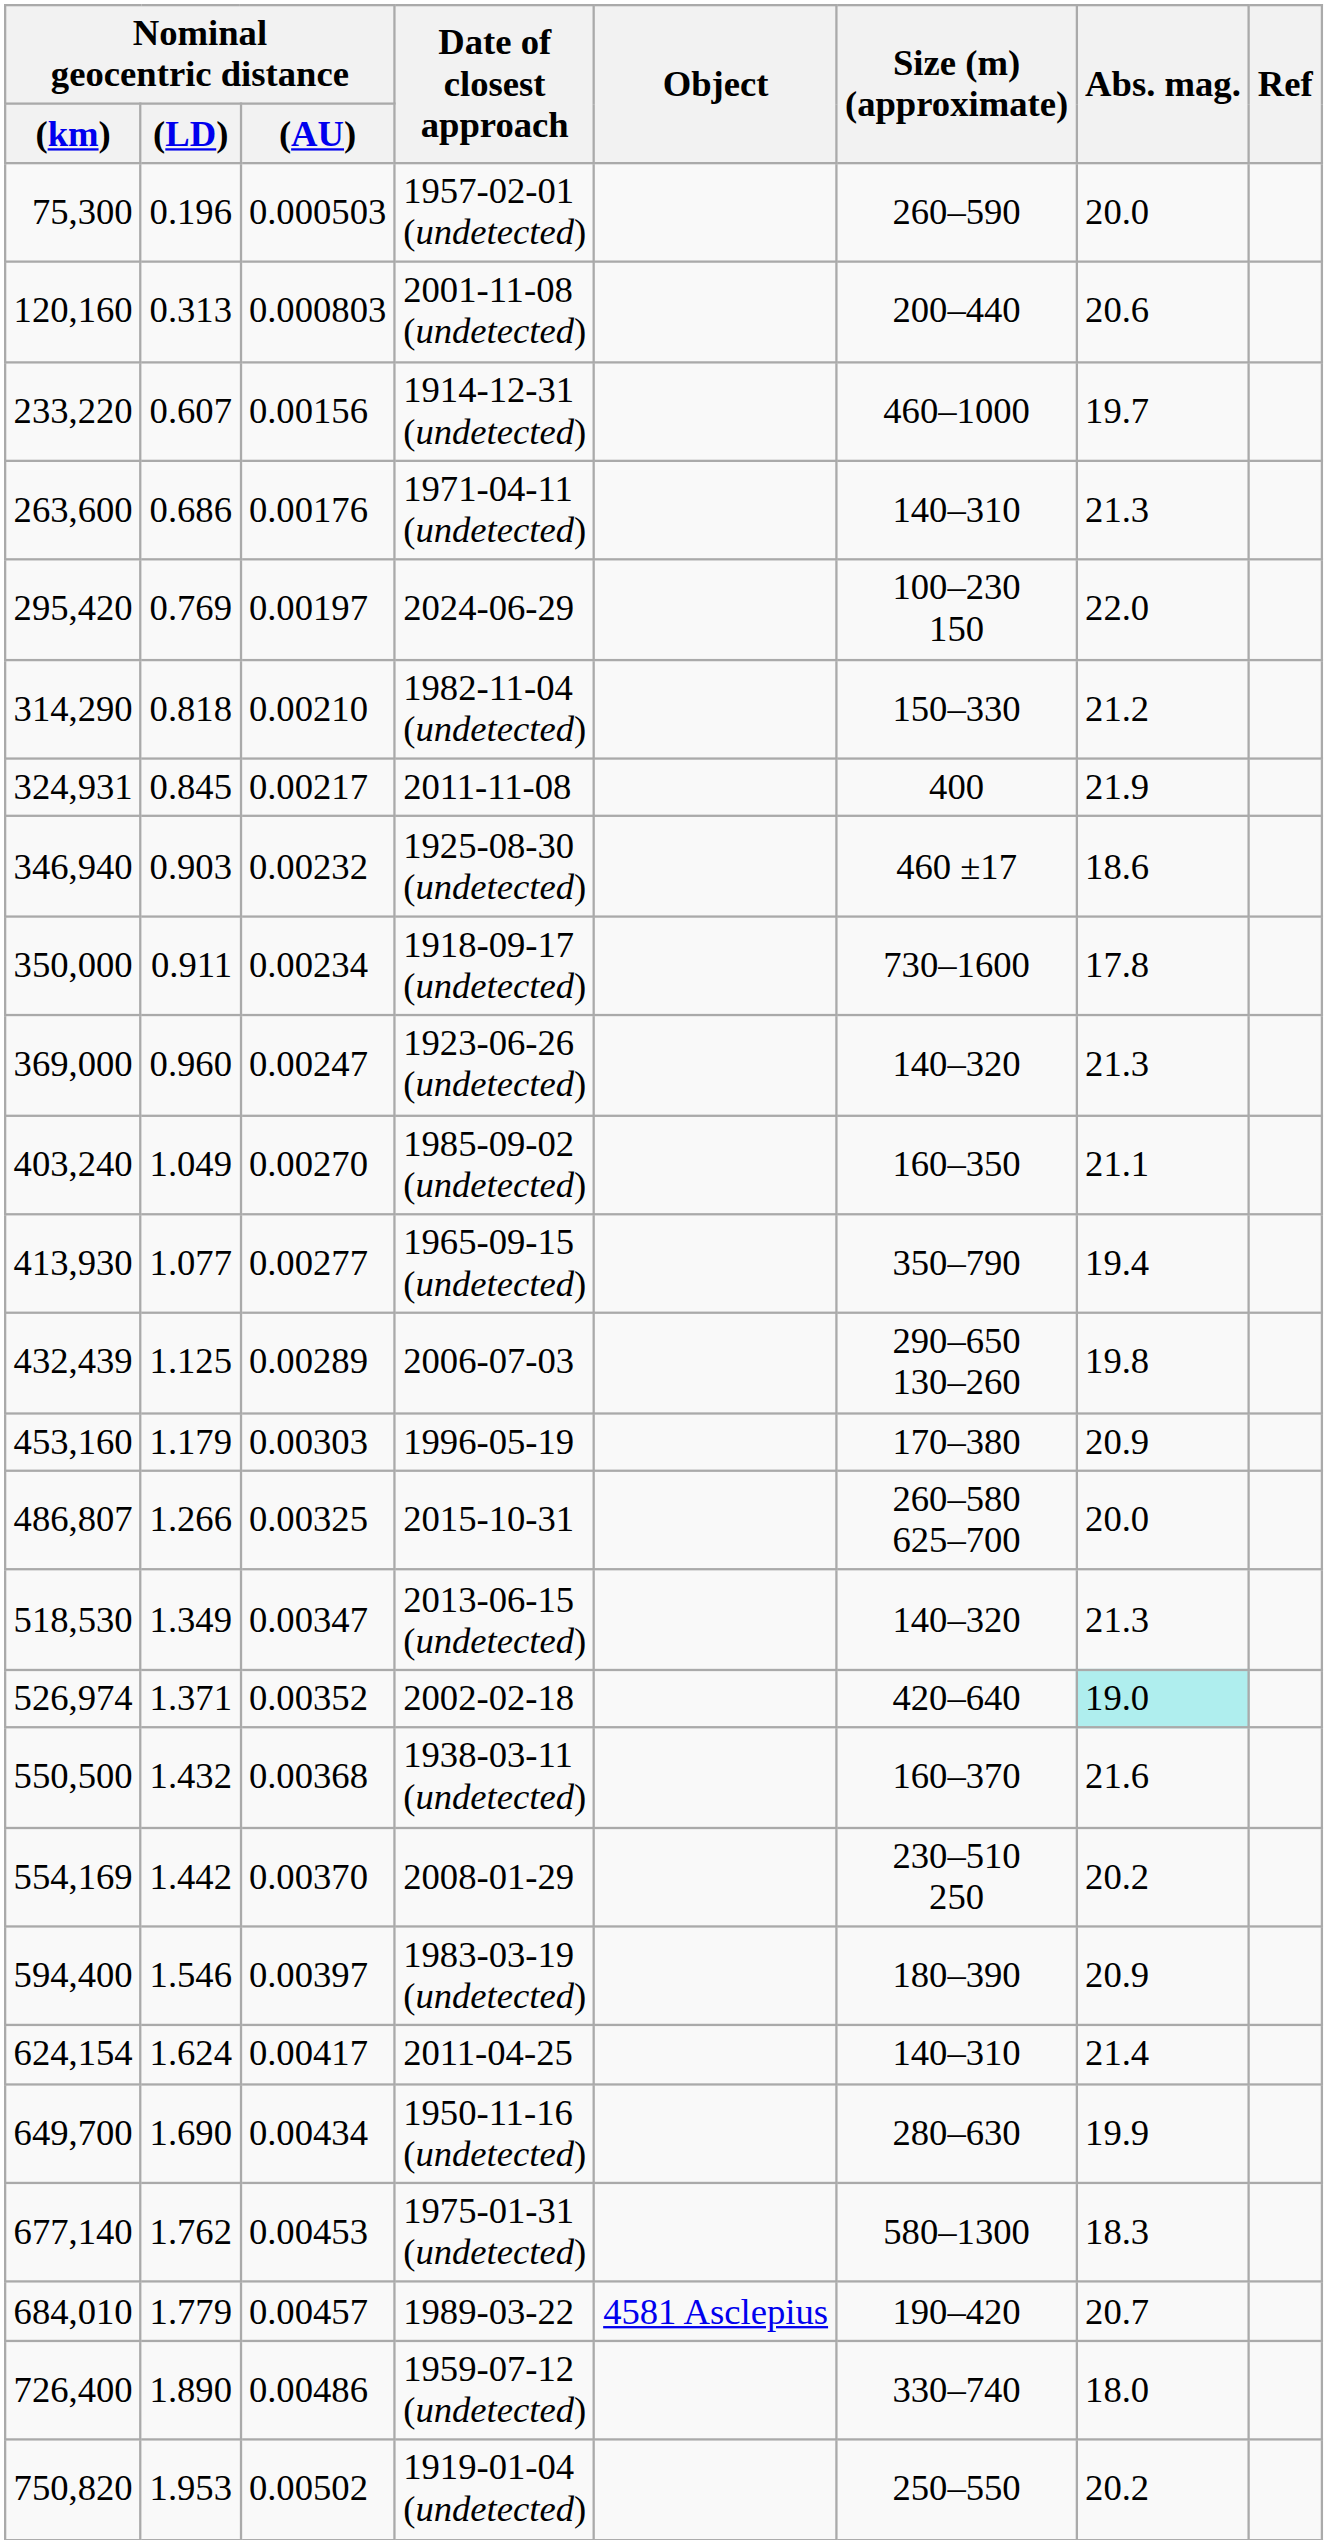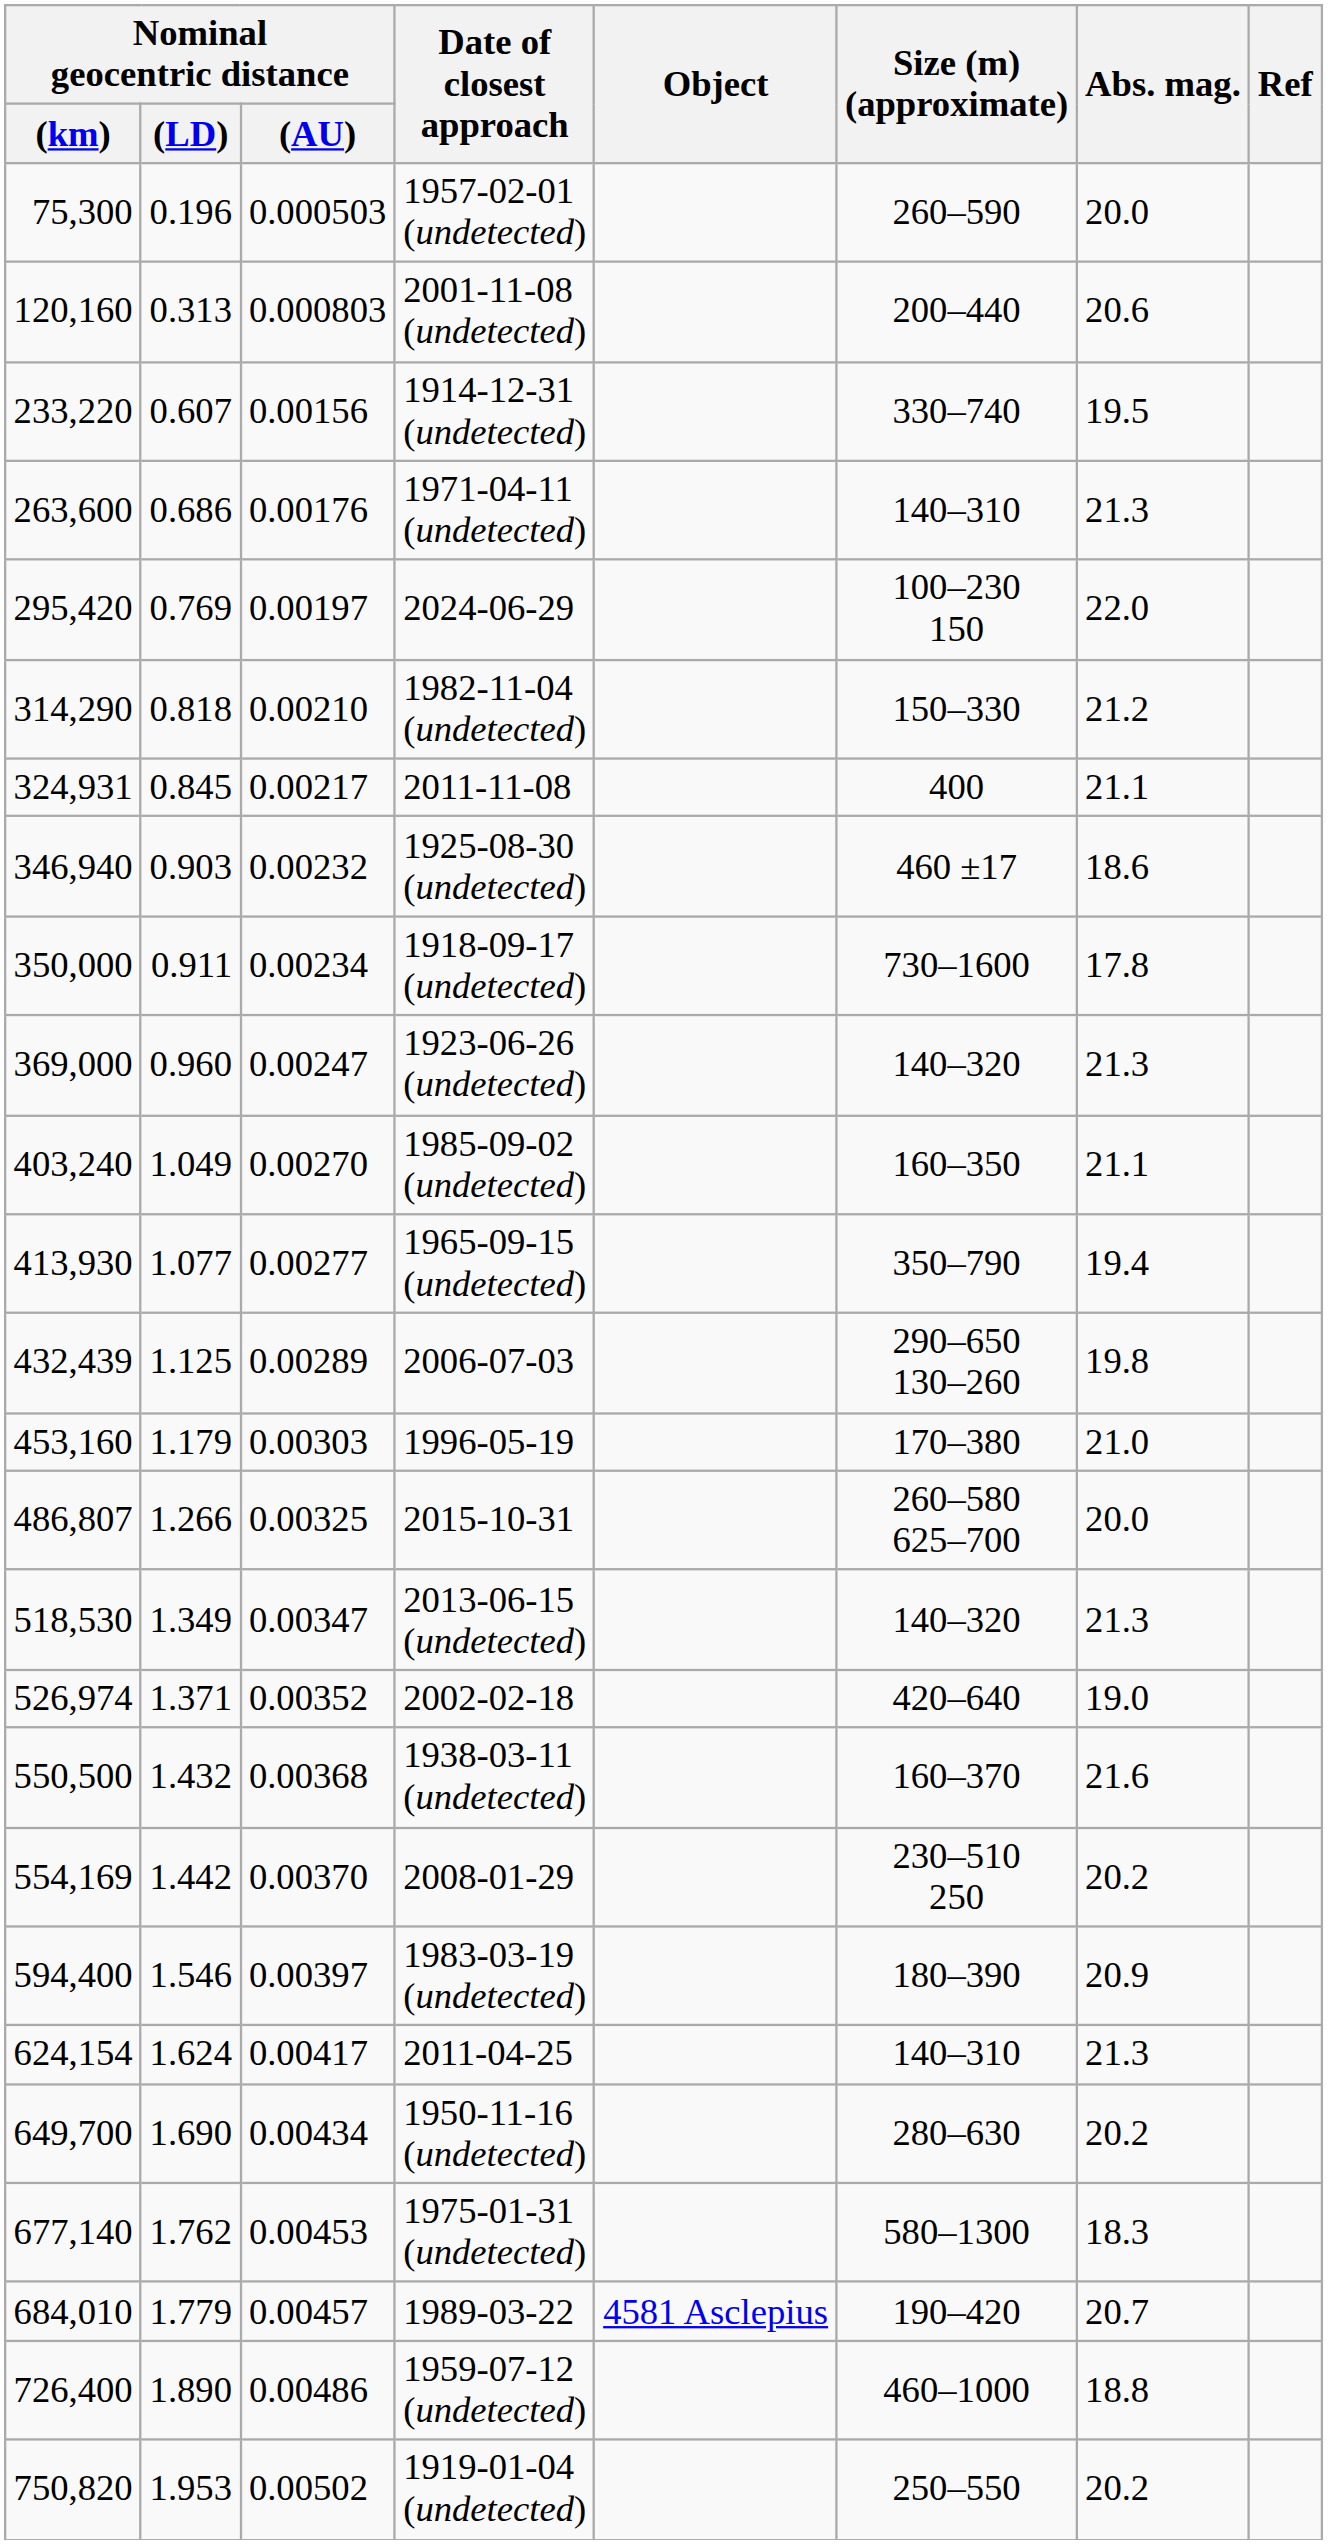 <table class="wikitable sortable">
 <tr>
 <th colspan=3>Nominal<br>geocentric distance</th>
 <th rowspan=2>Date of<br>closest<br>approach</th>
 <th rowspan=2>Object</th>
 <th rowspan=2>Size (m)<br>(approximate)</th>
 <th rowspan=2>Abs. mag.</th>
 <th rowspan=2>Ref</th>
 </tr>
 <tr>
 <th>(<a href='#'>km</a>)</th>
 <th>(<a href='#'>LD</a>)</th>
 <th>(<a href='#'>AU</a>)</th>
 </tr>
 <tr>
 <td align=right>75,300</td>
 <td align=right>0.196</td>
 <td>0.000503</td>
 <td>1957-02-01<br>(<em>undetected</em>)</td>
 <td align=left></td>
 <td align=center>260–590</td>
 <td>20.0</td>
 <td></td>
 </tr>
 <tr>
 <td align=right>120,160</td>
 <td align=right>0.313</td>
 <td>0.000803</td>
 <td>2001-11-08<br>(<em>undetected</em>)</td>
 <td align=left></td>
 <td align=center>200–440</td>
 <td>20.6</td>
 <td></td>
 </tr>
 <tr>
 <td align=right>233,220</td>
 <td align=right>0.607</td>
 <td>0.00156</td>
 <td>1914-12-31<br>(<em>undetected</em>)</td>
 <td align=left></td>
-<td align=center>460–1000</td>
-<td>19.7</td>
+<td align=center>330–740</td>
+<td>19.5</td>
 <td></td>
 </tr>
 <tr>
 <td align=right>263,600</td>
 <td align=right>0.686</td>
 <td>0.00176</td>
 <td>1971-04-11<br>(<em>undetected</em>)</td>
 <td align=left></td>
 <td align=center>140–310</td>
 <td>21.3</td>
 <td></td>
 </tr>
 <tr>
 <td align=right>295,420</td>
 <td align=right>0.769</td>
 <td>0.00197</td>
 <td>2024-06-29</td>
 <td align=left></td>
 <td align=center>100–230<br>150</td>
 <td>22.0</td>
 <td></td>
 </tr>
 <tr>
 <td align=right>314,290</td>
 <td align=right>0.818</td>
 <td>0.00210</td>
 <td>1982-11-04<br>(<em>undetected</em>)</td>
 <td align=left></td>
 <td align=center>150–330</td>
 <td>21.2</td>
 <td></td>
 </tr>
 <tr>
 <td align=right>324,931</td>
 <td align=right>0.845</td>
 <td>0.00217</td>
 <td>2011-11-08</td>
 <td align=left></td>
 <td align=center>400</td>
-<td>21.9</td>
+<td>21.1</td>
 <td></td>
 </tr>
 <tr>
 <td align=right>346,940</td>
 <td align=right>0.903</td>
 <td>0.00232</td>
 <td>1925-08-30<br>(<em>undetected</em>)</td>
 <td align=left></td>
 <td align=center>460 ±17</td>
 <td>18.6</td>
 <td></td>
 </tr>
 <tr>
 <td align=right>350,000</td>
 <td align=right>0.911</td>
 <td>0.00234</td>
 <td>1918-09-17<br>(<em>undetected</em>)</td>
 <td align=left></td>
 <td align=center>730–1600</td>
 <td>17.8</td>
 <td></td>
 </tr>
 <tr>
 <td align=right>369,000</td>
 <td align=right>0.960</td>
 <td>0.00247</td>
 <td>1923-06-26<br>(<em>undetected</em>)</td>
 <td align=left></td>
 <td align=center>140–320</td>
 <td>21.3</td>
 <td></td>
 </tr>
 <tr>
 <td align=right>403,240</td>
 <td align=right>1.049</td>
 <td>0.00270</td>
 <td>1985-09-02<br>(<em>undetected</em>)</td>
 <td align=left></td>
 <td align=center>160–350</td>
 <td>21.1</td>
 <td></td>
 </tr>
 <tr>
 <td align=right>413,930</td>
 <td align=right>1.077</td>
 <td>0.00277</td>
 <td>1965-09-15<br>(<em>undetected</em>)</td>
 <td align=left></td>
 <td align=center>350–790</td>
 <td>19.4</td>
 <td></td>
 </tr>
 <tr>
 <td align=right>432,439</td>
 <td align=right>1.125</td>
 <td>0.00289</td>
 <td>2006-07-03</td>
 <td align=left></td>
 <td align=center>290–650<br>130–260</td>
 <td>19.8</td>
 <td></td>
 </tr>
 <tr>
 <td align=right>453,160</td>
 <td align=right>1.179</td>
 <td>0.00303</td>
 <td>1996-05-19</td>
 <td align=left></td>
 <td align=center>170–380</td>
-<td>20.9</td>
+<td>21.0</td>
 <td></td>
 </tr>
 <tr>
 <td align=right>486,807</td>
 <td align=right>1.266</td>
 <td>0.00325</td>
 <td>2015-10-31</td>
 <td align=left></td>
 <td align=center>260–580<br>625–700</td>
 <td>20.0</td>
 <td></td>
 </tr>
 <tr>
 <td align=right>518,530</td>
 <td align=right>1.349</td>
 <td>0.00347</td>
 <td>2013-06-15<br>(<em>undetected</em>)</td>
 <td align=left></td>
 <td align=center>140–320</td>
 <td>21.3</td>
 <td></td>
 </tr>
 <tr>
 <td align=right>526,974</td>
 <td align=right>1.371</td>
 <td>0.00352</td>
 <td>2002-02-18</td>
 <td align=left></td>
 <td align=center>420–640</td>
-<td style="background: paleturquoise;">19.0</td>
+<td>19.0</td>
 <td></td>
 </tr>
 <tr>
 <td align=right>550,500</td>
 <td align=right>1.432</td>
 <td>0.00368</td>
 <td>1938-03-11<br>(<em>undetected</em>)</td>
 <td align=left></td>
 <td align=center>160–370</td>
 <td>21.6</td>
 <td></td>
 </tr>
 <tr>
 <td align=right>554,169</td>
 <td align=right>1.442</td>
 <td>0.00370</td>
 <td>2008-01-29</td>
 <td align=left></td>
 <td align=center>230–510<br>250</td>
 <td>20.2</td>
 <td></td>
 </tr>
 <tr>
 <td align=right>594,400</td>
 <td align=right>1.546</td>
 <td>0.00397</td>
 <td>1983-03-19<br>(<em>undetected</em>)</td>
 <td align=left></td>
 <td align=center>180–390</td>
 <td>20.9</td>
 <td></td>
 </tr>
 <tr>
 <td align=right>624,154</td>
 <td align=right>1.624</td>
 <td>0.00417</td>
 <td>2011-04-25</td>
 <td align=left></td>
 <td align=center>140–310</td>
-<td>21.4</td>
+<td>21.3</td>
 <td></td>
 </tr>
 <tr>
 <td align=right>649,700</td>
 <td align=right>1.690</td>
 <td>0.00434</td>
 <td>1950-11-16<br>(<em>undetected</em>)</td>
 <td align=left></td>
 <td align=center>280–630</td>
-<td>19.9</td>
+<td>20.2</td>
 <td></td>
 </tr>
 <tr>
 <td align=right>677,140</td>
 <td align=right>1.762</td>
 <td>0.00453</td>
 <td>1975-01-31<br>(<em>undetected</em>)</td>
 <td align=left></td>
 <td align=center>580–1300</td>
 <td>18.3</td>
 <td></td>
 </tr>
 <tr>
 <td align=right>684,010</td>
 <td align=right>1.779</td>
 <td>0.00457</td>
 <td>1989-03-22</td>
 <td align=left><a href='#'>4581 Asclepius</a></td>
 <td align=center>190–420</td>
 <td>20.7</td>
 <td></td>
 </tr>
 <tr>
 <td align=right>726,400</td>
 <td align=right>1.890</td>
 <td>0.00486</td>
 <td>1959-07-12<br>(<em>undetected</em>)</td>
 <td align=left></td>
-<td align=center>330–740</td>
-<td>18.0</td>
+<td align=center>460–1000</td>
+<td>18.8</td>
 <td></td>
 </tr>
 <tr>
 <td align=right>750,820</td>
 <td align=right>1.953</td>
 <td>0.00502</td>
 <td>1919-01-04<br>(<em>undetected</em>)</td>
 <td align=left></td>
 <td align=center>250–550</td>
 <td>20.2</td>
 <td></td>
 </tr>
 </table>
